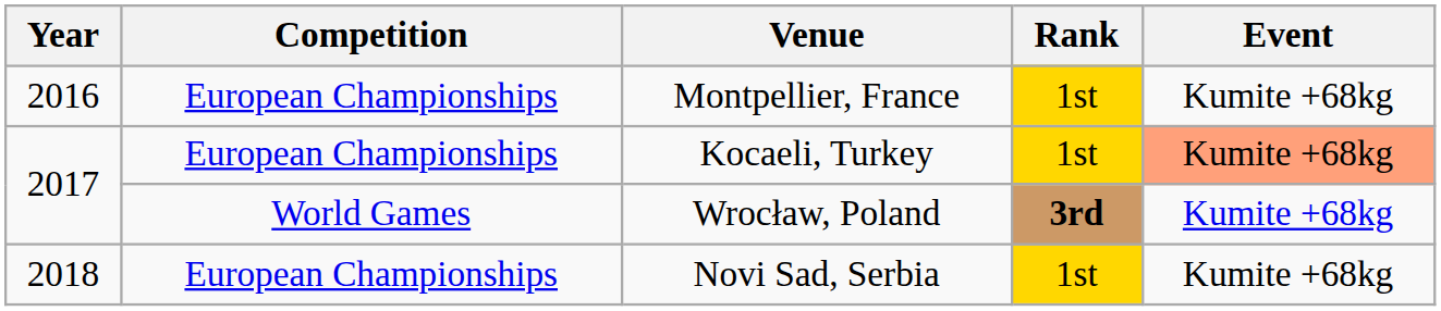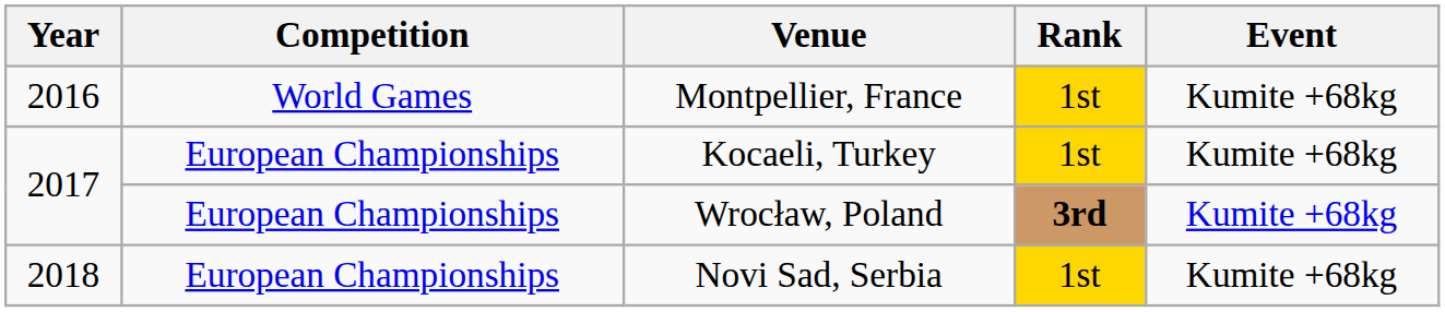 <table class="wikitable sortable" width=45% style="font-size:90%; text-align:center;">
 <tr>
 <th>Year</th>
 <th>Competition</th>
 <th>Venue</th>
 <th>Rank</th>
 <th>Event</th>
 </tr>
 <tr>
 <td>2016</td>
-<td><a href='#'>European Championships</a></td>
+<td><a href='#'>World Games</a></td>
 <td>Montpellier, France</td>
 <td bgcolor="gold">1st</td>
 <td>Kumite +68kg</td>
 </tr>
 <tr>
 <td rowspan=2>2017</td>
 <td><a href='#'>European Championships</a></td>
 <td>Kocaeli, Turkey</td>
 <td bgcolor="gold">1st</td>
-<td style="background: lightsalmon;">Kumite +68kg</td>
+<td>Kumite +68kg</td>
 </tr>
 <tr>
-<td><a href='#'>World Games</a></td>
+<td><a href='#'>European Championships</a></td>
 <td>Wrocław, Poland</td>
 <td bgcolor="cc9966"><strong>3rd</strong></td>
 <td><a href='#'>Kumite +68kg</a></td>
 </tr>
 <tr>
 <td>2018</td>
 <td><a href='#'>European Championships</a></td>
 <td>Novi Sad, Serbia</td>
 <td bgcolor="gold">1st</td>
 <td>Kumite +68kg</td>
 </tr>
 </table>
